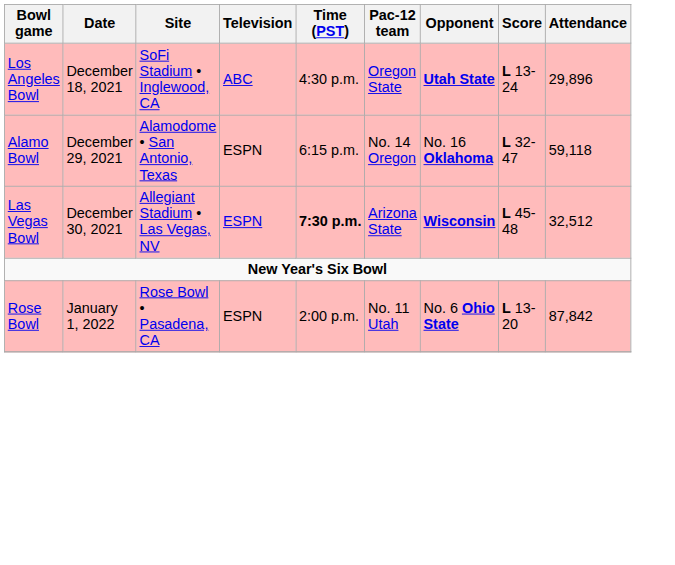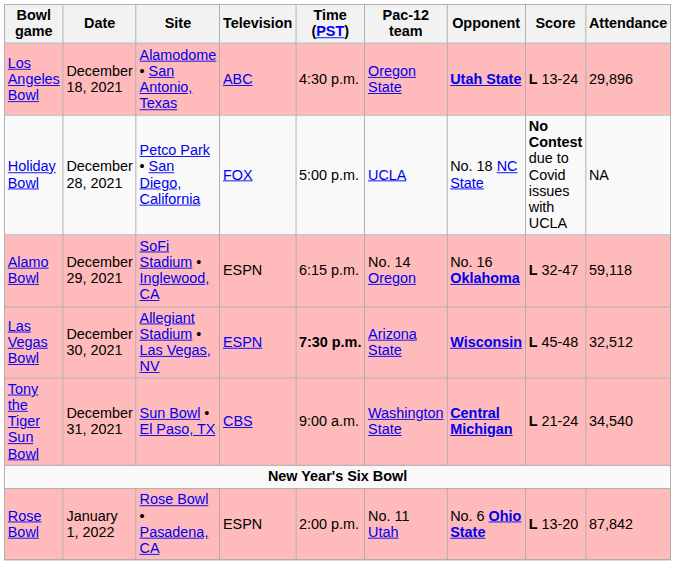 <table class="wikitable">
 <tr>
 <th>Bowl game</th>
 <th>Date</th>
 <th>Site</th>
 <th>Television</th>
 <th>Time (<a href='#'>PST</a>)</th>
 <th>Pac-12 team</th>
 <th>Opponent</th>
 <th>Score</th>
 <th>Attendance</th>
 </tr>
 <tr style="background:#fbb;">
 <td><a href='#'>Los Angeles Bowl</a></td>
 <td>December 18, 2021</td>
-<td><a href='#'>SoFi Stadium</a> • <a href='#'>Inglewood, CA</a></td>
+<td><a href='#'>Alamodome</a> • <a href='#'>San Antonio, Texas</a></td>
 <td><a href='#'>ABC</a></td>
 <td>4:30 p.m.</td>
 <td><a href='#'>Oregon State</a></td>
 <td><strong><a href='#'>Utah State</a></strong></td>
 <td><strong>L</strong> 13-24</td>
 <td>29,896</td>
 </tr>
+<tr style="background:;">
+<td><a href='#'>Holiday Bowl</a></td>
+<td>December 28, 2021</td>
+<td><a href='#'>Petco Park</a> • <a href='#'>San Diego, California</a></td>
+<td><a href='#'>FOX</a></td>
+<td>5:00 p.m.</td>
+<td><a href='#'>UCLA</a></td>
+<td>No. 18 <a href='#'>NC State</a></td>
+<td><strong>No Contest</strong> due to Covid issues with UCLA</td>
+<td>NA</td>
+</tr>
 <tr style="background:#fbb;">
 <td><a href='#'>Alamo Bowl</a></td>
 <td>December 29, 2021</td>
-<td><a href='#'>Alamodome</a> • <a href='#'>San Antonio, Texas</a></td>
+<td><a href='#'>SoFi Stadium</a> • <a href='#'>Inglewood, CA</a></td>
 <td>ESPN</td>
 <td>6:15 p.m.</td>
 <td>No. 14 <a href='#'>Oregon</a></td>
 <td>No. 16 <strong><a href='#'>Oklahoma</a></strong></td>
 <td><strong>L</strong> 32-47</td>
 <td>59,118</td>
 </tr>
 <tr style="background:#fbb;">
 <td><a href='#'>Las Vegas Bowl</a></td>
 <td>December 30, 2021</td>
 <td><a href='#'>Allegiant Stadium</a> • <a href='#'>Las Vegas, NV</a></td>
 <td><a href='#'>ESPN</a></td>
 <td><strong>7:30 p.m.</strong></td>
 <td><a href='#'>Arizona State</a></td>
 <td><strong><a href='#'>Wisconsin</a></strong></td>
 <td><strong>L</strong> 45-48</td>
 <td>32,512</td>
 </tr>
+<tr style="background:#fbb;">
+<td><a href='#'>Tony the Tiger Sun Bowl</a></td>
+<td>December 31, 2021</td>
+<td><a href='#'>Sun Bowl</a> • <a href='#'>El Paso, TX</a></td>
+<td><a href='#'>CBS</a></td>
+<td>9:00 a.m.</td>
+<td><a href='#'>Washington State</a></td>
+<td><strong><a href='#'>Central Michigan</a></strong></td>
+<td><strong>L</strong> 21-24</td>
+<td>34,540</td>
+</tr>
 <tr>
 <td colspan="9" style="text-align:center;"><strong>New Year's Six Bowl</strong></td>
 </tr>
 <tr style="background:#fbb;">
 <td><a href='#'>Rose Bowl</a></td>
 <td>January 1, 2022</td>
 <td><a href='#'>Rose Bowl</a> • <a href='#'>Pasadena, CA</a></td>
 <td>ESPN</td>
 <td>2:00 p.m.</td>
 <td>No. 11 <a href='#'>Utah</a></td>
 <td>No. 6 <strong><a href='#'>Ohio State</a></strong></td>
 <td><strong>L</strong> 13-20</td>
 <td>87,842</td>
 </tr>
 <tr>
 </tr>
 </table>
